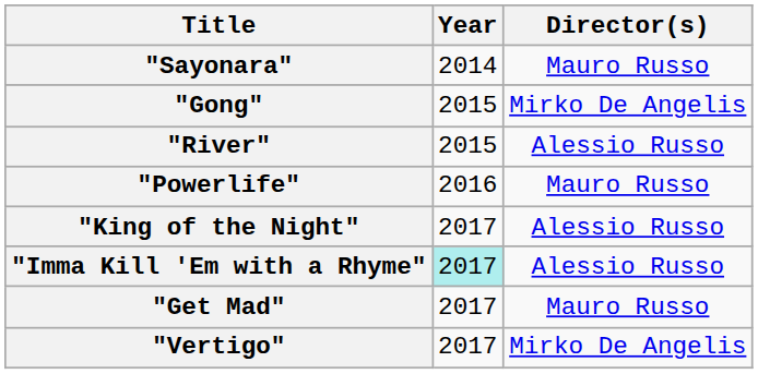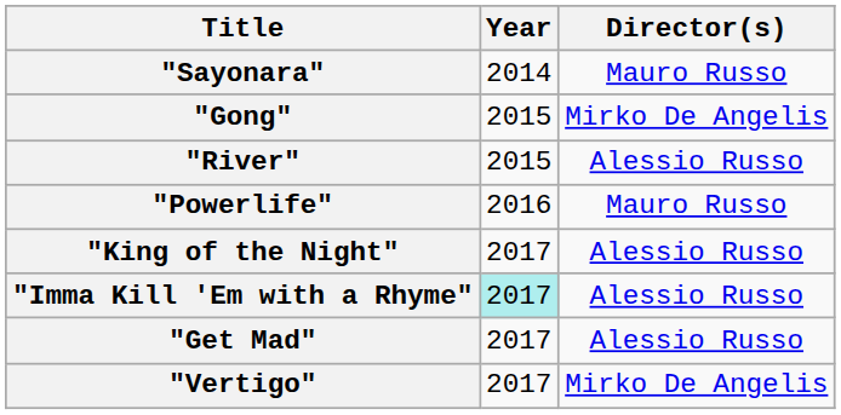 <table class="wikitable plainrowheaders" style="text-align:center;">
 <tr>
 <th scope="col">Title</th>
 <th scope="col">Year</th>
 <th scope="col">Director(s)</th>
 </tr>
 <tr>
 <th scope="row">"Sayonara"</th>
 <td>2014</td>
 <td><a href='#'>Mauro Russo</a></td>
 </tr>
 <tr>
 <th scope="row">"Gong"</th>
 <td>2015</td>
 <td><a href='#'>Mirko De Angelis</a></td>
 </tr>
 <tr>
 <th scope="row">"River"</th>
 <td>2015</td>
 <td><a href='#'>Alessio Russo</a></td>
 </tr>
 <tr>
 <th scope="row">"Powerlife"</th>
 <td>2016</td>
 <td><a href='#'>Mauro Russo</a></td>
 </tr>
 <tr>
 <th scope="row">"King of the Night"</th>
 <td>2017</td>
 <td><a href='#'>Alessio Russo</a></td>
 </tr>
 <tr>
 <th scope="row">"Imma Kill 'Em with a Rhyme"</th>
 <td style="background: paleturquoise;">2017</td>
 <td><a href='#'>Alessio Russo</a></td>
 </tr>
 <tr>
 <th scope="row">"Get Mad"</th>
 <td>2017</td>
-<td><a href='#'>Mauro Russo</a></td>
+<td><a href='#'>Alessio Russo</a></td>
 </tr>
 <tr>
 <th scope="row">"Vertigo"</th>
 <td>2017</td>
 <td><a href='#'>Mirko De Angelis</a></td>
 </tr>
 </table>
